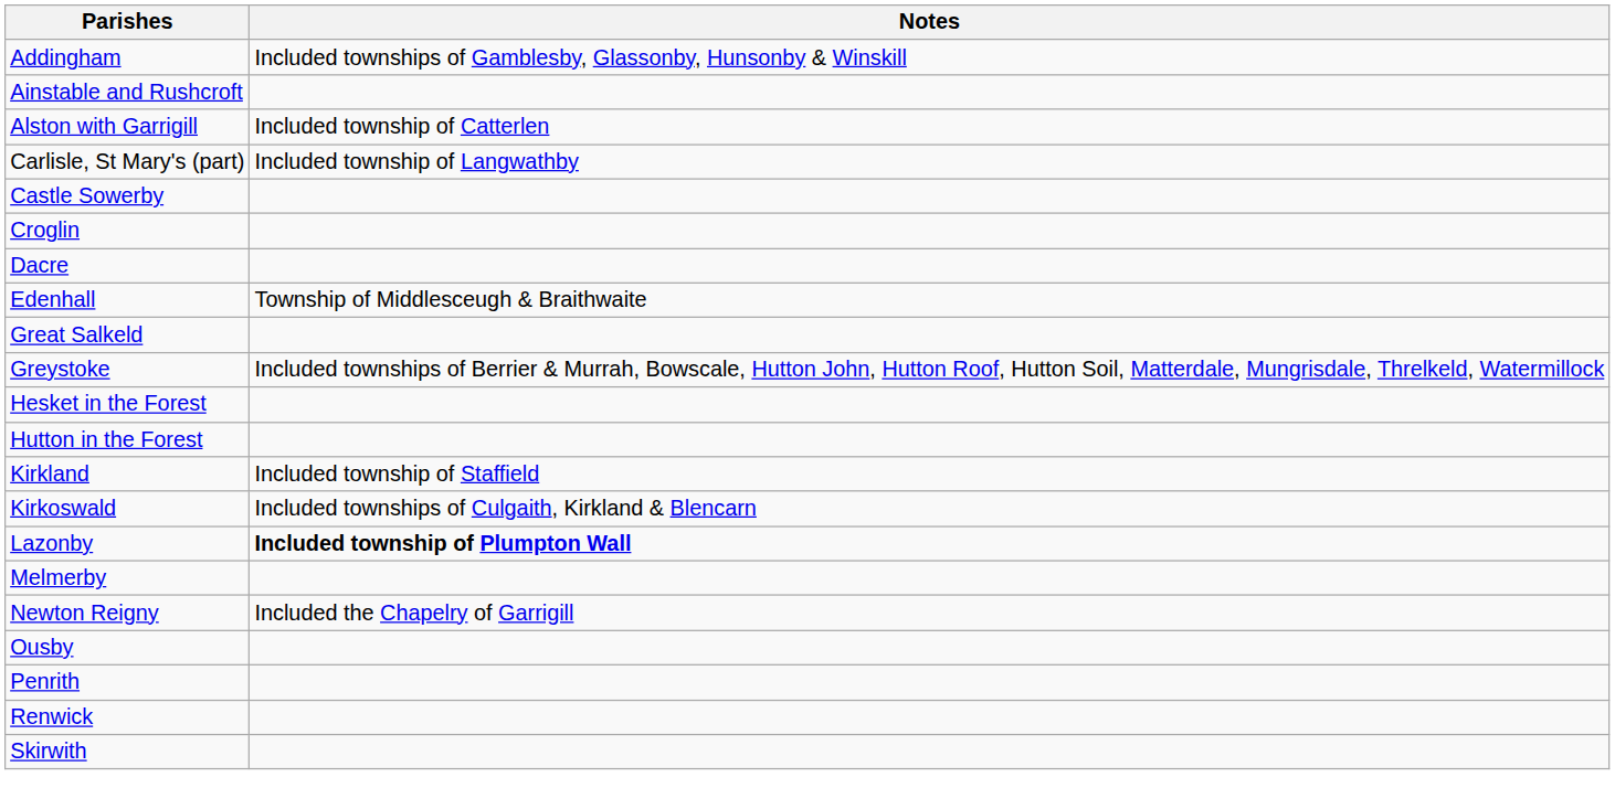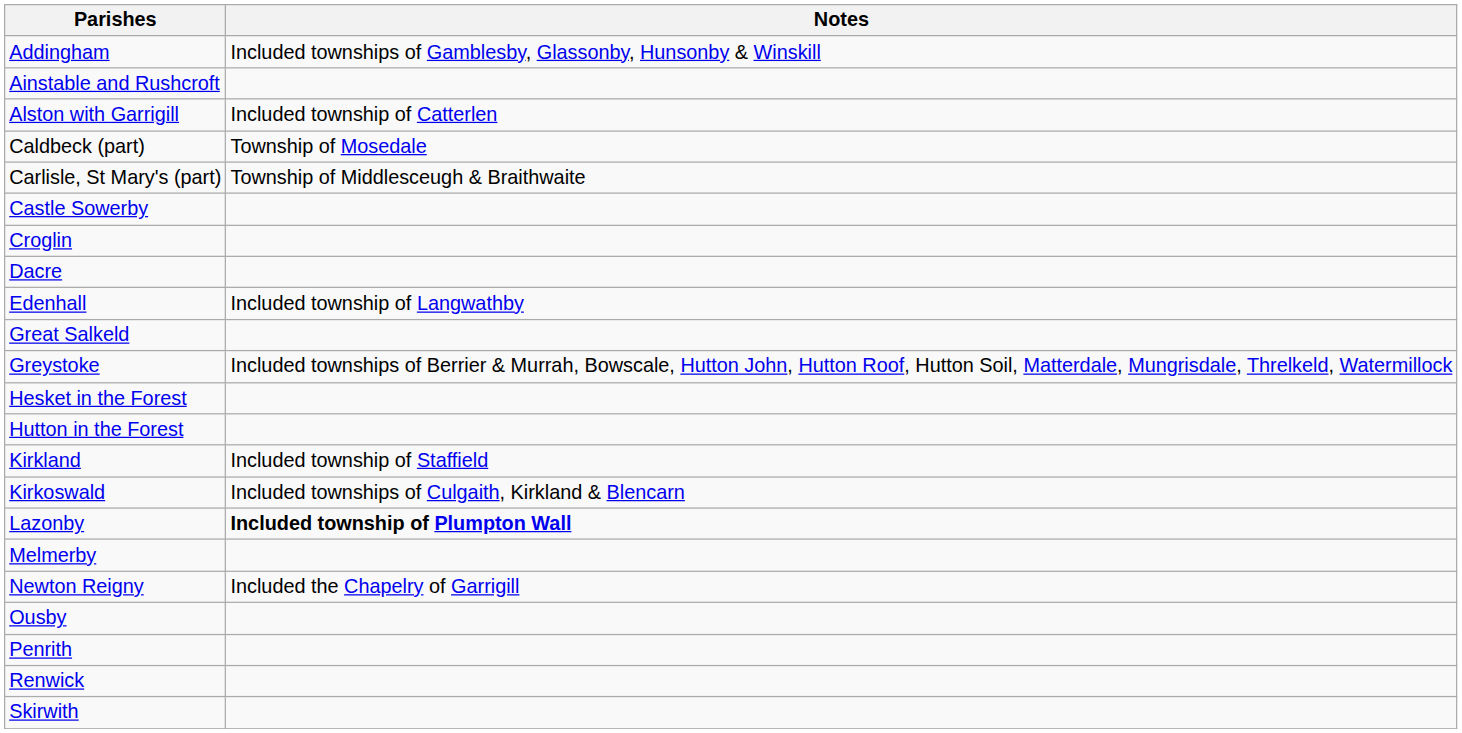 <table class="wikitable">
 <tr>
 <th>Parishes</th>
 <th>Notes</th>
 </tr>
 <tr>
 <td><a href='#'>Addingham</a></td>
 <td>Included townships of <a href='#'>Gamblesby</a>, <a href='#'>Glassonby</a>, <a href='#'>Hunsonby</a> & <a href='#'>Winskill</a></td>
 </tr>
 <tr>
 <td><a href='#'>Ainstable and Rushcroft</a></td>
 <td></td>
 </tr>
 <tr>
 <td><a href='#'>Alston with Garrigill</a></td>
 <td>Included township of <a href='#'>Catterlen</a></td>
 </tr>
 <tr>
+<td>Caldbeck (part)</td>
+<td>Township of <a href='#'>Mosedale</a></td>
+</tr>
+<tr>
 <td>Carlisle, St Mary's (part)</td>
-<td>Included township of <a href='#'>Langwathby</a></td>
+<td>Township of Middlesceugh & Braithwaite</td>
 </tr>
 <tr>
 <td><a href='#'>Castle Sowerby</a></td>
 <td></td>
 </tr>
 <tr>
 <td><a href='#'>Croglin</a></td>
 <td></td>
 </tr>
 <tr>
 <td><a href='#'>Dacre</a></td>
 <td></td>
 </tr>
 <tr>
 <td><a href='#'>Edenhall</a></td>
-<td>Township of Middlesceugh & Braithwaite</td>
+<td>Included township of <a href='#'>Langwathby</a></td>
 </tr>
 <tr>
 <td><a href='#'>Great Salkeld</a></td>
 <td></td>
 </tr>
 <tr>
 <td><a href='#'>Greystoke</a></td>
 <td>Included townships of Berrier & Murrah, Bowscale, <a href='#'>Hutton John</a>, <a href='#'>Hutton Roof</a>, Hutton Soil, <a href='#'>Matterdale</a>, <a href='#'>Mungrisdale</a>, <a href='#'>Threlkeld</a>, <a href='#'>Watermillock</a></td>
 </tr>
 <tr>
 <td><a href='#'>Hesket in the Forest</a></td>
 <td></td>
 </tr>
 <tr>
 <td><a href='#'>Hutton in the Forest</a></td>
 <td></td>
 </tr>
 <tr>
 <td><a href='#'>Kirkland</a></td>
 <td>Included township of <a href='#'>Staffield</a></td>
 </tr>
 <tr>
 <td><a href='#'>Kirkoswald</a></td>
 <td>Included townships of <a href='#'>Culgaith</a>, Kirkland & <a href='#'>Blencarn</a></td>
 </tr>
 <tr>
 <td><a href='#'>Lazonby</a></td>
 <td><strong>Included township of <a href='#'>Plumpton Wall</a></strong></td>
 </tr>
 <tr>
 <td><a href='#'>Melmerby</a></td>
 <td></td>
 </tr>
 <tr>
 <td><a href='#'>Newton Reigny</a></td>
 <td>Included the <a href='#'>Chapelry</a> of <a href='#'>Garrigill</a></td>
 </tr>
 <tr>
 <td><a href='#'>Ousby</a></td>
 <td></td>
 </tr>
 <tr>
 <td><a href='#'>Penrith</a></td>
 <td></td>
 </tr>
 <tr>
 <td><a href='#'>Renwick</a></td>
 <td></td>
 </tr>
 <tr>
 <td><a href='#'>Skirwith</a></td>
 <td></td>
 </tr>
 </table>
